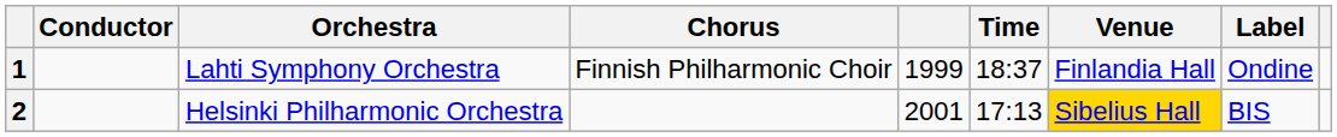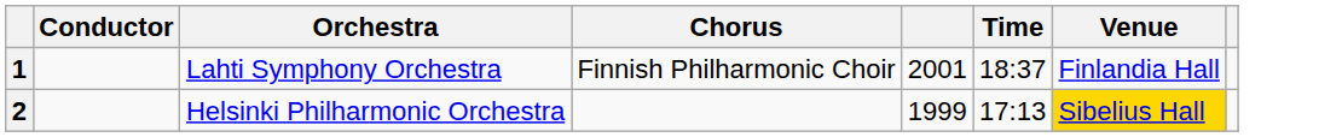 <table class="wikitable" style="margin-right: 0; font-size: 95%">
 <tr>
 <th scope="col"></th>
 <th scope="col">Conductor</th>
 <th scope="col">Orchestra</th>
 <th scope="col">Chorus</th>
 <th scope="col"></th>
 <th scope="col">Time</th>
 <th scope="col">Venue</th>
-<th scope="col">Label</th>
 <th scope="col" class="unsortable"></th>
 </tr>
 <tr>
 <th scope="row">1</th>
 <td></td>
 <td><a href='#'>Lahti Symphony Orchestra</a></td>
 <td>Finnish Philharmonic Choir</td>
-<td>1999</td>
+<td>2001</td>
 <td>18:37</td>
 <td><a href='#'>Finlandia Hall</a></td>
-<td><a href='#'>Ondine</a></td>
 <td></td>
 </tr>
 <tr>
 <th scope="row">2</th>
 <td></td>
 <td><a href='#'>Helsinki Philharmonic Orchestra</a></td>
 <td></td>
-<td>2001</td>
+<td>1999</td>
 <td>17:13</td>
 <td style="background: gold;"><a href='#'>Sibelius Hall</a></td>
-<td><a href='#'>BIS</a></td>
 <td></td>
 </tr>
 </table>
